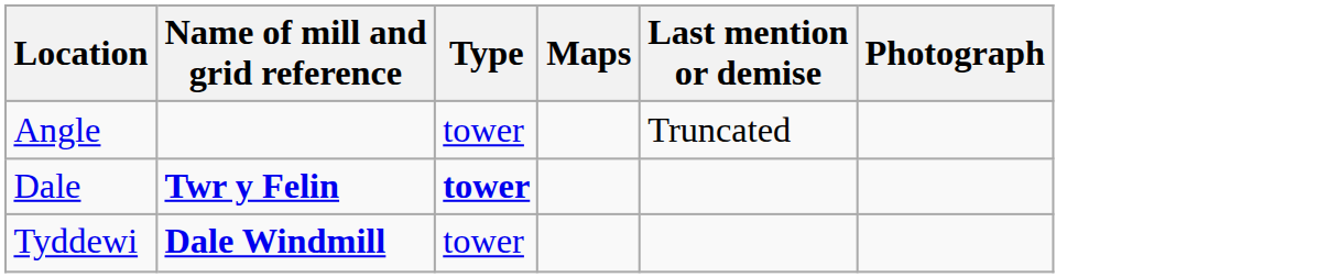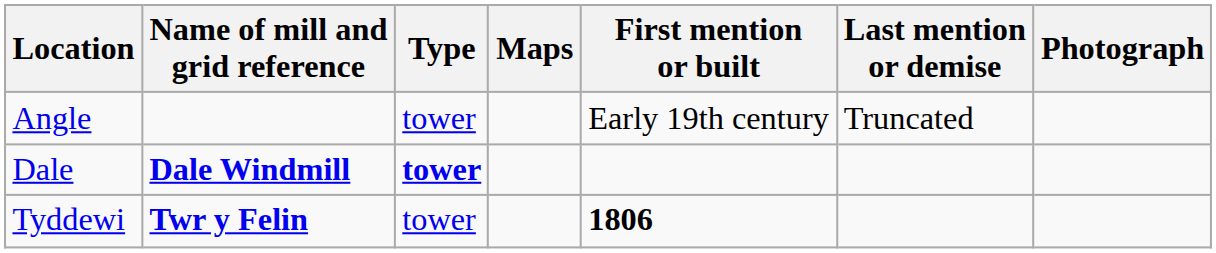 <table class="wikitable">
 <tr>
 <th>Location</th>
 <th>Name of mill and<br>grid reference</th>
 <th>Type</th>
 <th>Maps</th>
+<th>First mention<br>or built</th>
 <th>Last mention<br> or demise</th>
 <th>Photograph</th>
 </tr>
 <tr>
 <td><a href='#'>Angle</a></td>
 <td></td>
 <td><a href='#'>tower</a></td>
 <td></td>
+<td>Early 19th century</td>
 <td>Truncated</td>
 <td></td>
 </tr>
 <tr>
 <td><a href='#'>Dale</a></td>
-<td><strong><a href='#'>Twr y Felin</a></strong><br></td>
+<td><strong><a href='#'>Dale Windmill</a></strong><br></td>
 <td><strong><a href='#'>tower</a></strong></td>
+<td></td>
 <td></td>
 <td></td>
 <td></td>
 </tr>
 <tr>
 <td><a href='#'>Tyddewi</a></td>
-<td><strong><a href='#'>Dale Windmill</a></strong><br></td>
+<td><strong><a href='#'>Twr y Felin</a></strong><br></td>
 <td><a href='#'>tower</a></td>
 <td></td>
+<td><strong>1806</strong></td>
 <td></td>
 <td></td>
 </tr>
 </table>
